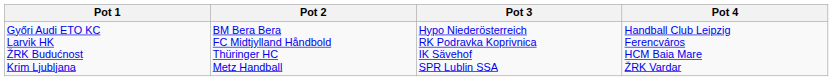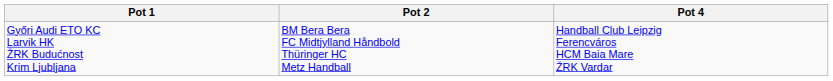 <table class="wikitable">
 <tr>
 <th width=15%>Pot 1</th>
 <th width=15%>Pot 2</th>
-<th width=15%>Pot 3</th>
 <th width=15%>Pot 4</th>
 </tr>
 <tr>
 <td valign="top"> <a href='#'>Győri Audi ETO KC</a><br> <a href='#'>Larvik HK</a><br> <a href='#'>ŽRK Budućnost</a><br> <a href='#'>Krim Ljubljana</a></td>
 <td valign="top"> <a href='#'>BM Bera Bera</a><br> <a href='#'>FC Midtjylland Håndbold</a><br> <a href='#'>Thüringer HC</a><br> <a href='#'>Metz Handball</a></td>
-<td valign="top"> <a href='#'>Hypo Niederösterreich</a><br> <a href='#'>RK Podravka Koprivnica</a><br> <a href='#'>IK Sävehof</a><br> <a href='#'>SPR Lublin SSA</a></td>
 <td valign="top"> <a href='#'>Handball Club Leipzig</a><br> <a href='#'>Ferencváros</a><br> <a href='#'>HCM Baia Mare</a><br> <a href='#'>ŽRK Vardar</a></td>
 </tr>
 </table>
